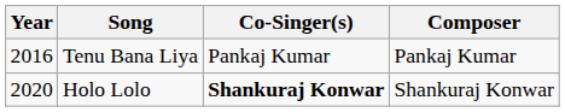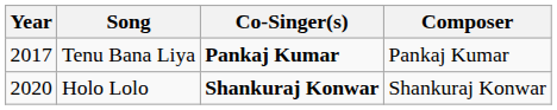 <table class="wikitable sortable">
 <tr>
 <th>Year</th>
 <th>Song</th>
 <th>Co-Singer(s)</th>
 <th>Composer</th>
 </tr>
 <tr>
-<td>2016</td>
+<td>2017</td>
 <td>Tenu Bana Liya</td>
-<td>Pankaj Kumar</td>
+<td><strong>Pankaj Kumar</strong></td>
 <td>Pankaj Kumar</td>
 </tr>
 <tr>
 <td>2020</td>
 <td>Holo Lolo</td>
 <td><strong>Shankuraj Konwar</strong></td>
 <td>Shankuraj Konwar</td>
 </tr>
 </table>
